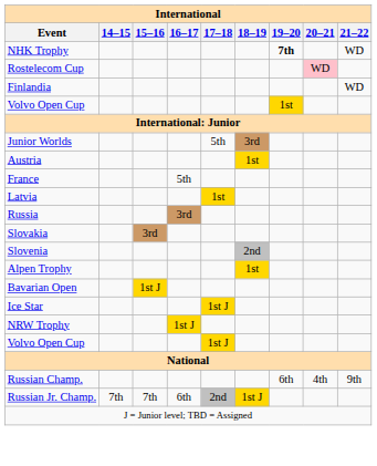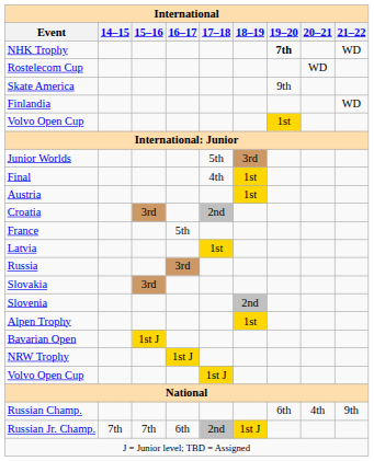 <table class="wikitable" style="text-align:center">
 <tr>
 <th style="background-color: #ffdead; " colspan=9 align=center>International</th>
 </tr>
 <tr>
 <th>Event</th>
 <th><a href='#'>14–15</a></th>
 <th><a href='#'>15–16</a></th>
 <th><a href='#'>16–17</a></th>
 <th><a href='#'>17–18</a></th>
 <th><a href='#'>18–19</a></th>
 <th><a href='#'>19–20</a></th>
 <th><a href='#'>20–21</a></th>
 <th><a href='#'>21–22</a></th>
 </tr>
 <tr>
 <td align=left> <a href='#'>NHK Trophy</a></td>
 <td></td>
 <td></td>
 <td></td>
 <td></td>
 <td></td>
 <td><strong>7th</strong></td>
 <td></td>
 <td>WD</td>
 </tr>
 <tr>
 <td align=left> <a href='#'>Rostelecom Cup</a></td>
 <td></td>
 <td></td>
 <td></td>
 <td></td>
 <td></td>
 <td></td>
-<td style="background: pink;">WD</td>
+<td>WD</td>
+<td></td>
+</tr>
+<tr>
+<td align=left> <a href='#'>Skate America</a></td>
+<td></td>
+<td></td>
+<td></td>
+<td></td>
+<td></td>
+<td>9th</td>
+<td></td>
 <td></td>
 </tr>
 <tr>
 <td align=left> <a href='#'>Finlandia</a></td>
 <td></td>
 <td></td>
 <td></td>
 <td></td>
 <td></td>
 <td></td>
 <td></td>
 <td>WD</td>
 </tr>
 <tr>
 <td align=left><a href='#'>Volvo Open Cup</a></td>
 <td></td>
 <td></td>
 <td></td>
 <td></td>
 <td></td>
 <td bgcolor=gold>1st</td>
 <td></td>
 <td></td>
 </tr>
 <tr>
 <th style="background-color: #ffdead; " colspan=9 align=center>International: Junior</th>
 </tr>
 <tr>
 <td align=left><a href='#'>Junior Worlds</a></td>
 <td></td>
 <td></td>
 <td></td>
 <td>5th</td>
 <td bgcolor=cc9966>3rd</td>
 <td></td>
 <td></td>
 <td></td>
 </tr>
 <tr>
+<td align=left> <a href='#'>Final</a></td>
+<td></td>
+<td></td>
+<td></td>
+<td>4th</td>
+<td bgcolor=gold>1st</td>
+<td></td>
+<td></td>
+<td></td>
+</tr>
+<tr>
 <td align=left> <a href='#'>Austria</a></td>
 <td></td>
 <td></td>
 <td></td>
 <td></td>
 <td bgcolor=gold>1st</td>
+<td></td>
+<td></td>
+<td></td>
+</tr>
+<tr>
+<td align=left> <a href='#'>Croatia</a></td>
+<td></td>
+<td bgcolor=cc9966>3rd</td>
+<td></td>
+<td bgcolor=silver>2nd</td>
+<td></td>
 <td></td>
 <td></td>
 <td></td>
 </tr>
 <tr>
 <td align=left> <a href='#'>France</a></td>
 <td></td>
 <td></td>
 <td>5th</td>
 <td></td>
 <td></td>
 <td></td>
 <td></td>
 <td></td>
 </tr>
 <tr>
 <td align=left> <a href='#'>Latvia</a></td>
 <td></td>
 <td></td>
 <td></td>
 <td bgcolor=gold>1st</td>
 <td></td>
 <td></td>
 <td></td>
 <td></td>
 </tr>
 <tr>
 <td align=left> <a href='#'>Russia</a></td>
 <td></td>
 <td></td>
 <td bgcolor=cc9966>3rd</td>
 <td></td>
 <td></td>
 <td></td>
 <td></td>
 <td></td>
 </tr>
 <tr>
 <td align=left> <a href='#'>Slovakia</a></td>
 <td></td>
 <td bgcolor=cc9966>3rd</td>
 <td></td>
 <td></td>
 <td></td>
 <td></td>
 <td></td>
 <td></td>
 </tr>
 <tr>
 <td align=left> <a href='#'>Slovenia</a></td>
 <td></td>
 <td></td>
 <td></td>
 <td></td>
 <td bgcolor=silver>2nd</td>
 <td></td>
 <td></td>
 <td></td>
 </tr>
 <tr>
 <td align=left><a href='#'>Alpen Trophy</a></td>
 <td></td>
 <td></td>
 <td></td>
 <td></td>
 <td bgcolor=gold>1st</td>
 <td></td>
 <td></td>
 <td></td>
 </tr>
 <tr>
 <td align=left><a href='#'>Bavarian Open</a></td>
 <td></td>
 <td bgcolor=gold>1st J</td>
 <td></td>
 <td></td>
 <td></td>
 <td></td>
 <td></td>
 <td></td>
 </tr>
 <tr>
-<td align=left><a href='#'>Ice Star</a></td>
-<td></td>
-<td></td>
-<td></td>
-<td bgcolor=gold>1st J</td>
-<td></td>
-<td></td>
-<td></td>
-<td></td>
-</tr>
-<tr>
 <td align=left><a href='#'>NRW Trophy</a></td>
 <td></td>
 <td></td>
 <td bgcolor=gold>1st J</td>
 <td></td>
 <td></td>
 <td></td>
 <td></td>
 <td></td>
 </tr>
 <tr>
 <td align=left><a href='#'>Volvo Open Cup</a></td>
 <td></td>
 <td></td>
 <td></td>
 <td bgcolor=gold>1st J</td>
 <td></td>
 <td></td>
 <td></td>
 <td></td>
 </tr>
 <tr>
 <th style="background-color: #ffdead; " colspan=9 align=center>National</th>
 </tr>
 <tr>
 <td align=left><a href='#'>Russian Champ.</a></td>
 <td></td>
 <td></td>
 <td></td>
 <td></td>
 <td></td>
 <td>6th</td>
 <td>4th</td>
 <td>9th</td>
 </tr>
 <tr>
 <td align=left><a href='#'>Russian Jr. Champ.</a></td>
 <td>7th</td>
 <td>7th</td>
 <td>6th</td>
 <td bgcolor=silver>2nd</td>
 <td bgcolor=gold>1st J</td>
 <td></td>
 <td></td>
 <td></td>
 </tr>
 <tr>
 <td colspan=9 align=center><small> J = Junior level; TBD = Assigned </small></td>
 </tr>
 </table>
